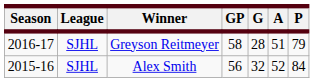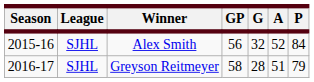 <table class="wikitable" style="text-align:center">
 <tr style="border-top:#550110 5px solid; border-bottom:#550110 5px solid">
 <th>Season</th>
 <th>League</th>
 <th>Winner</th>
 <th>GP</th>
 <th>G</th>
 <th>A</th>
 <th>P</th>
 </tr>
 <tr>
+<td>2015-16</td>
+<td><a href='#'>SJHL</a></td>
+<td><a href='#'>Alex Smith</a></td>
+<td>56</td>
+<td>32</td>
+<td>52</td>
+<td>84</td>
+</tr>
+<tr>
 <td>2016-17</td>
 <td><a href='#'>SJHL</a></td>
 <td><a href='#'>Greyson Reitmeyer</a></td>
 <td>58</td>
 <td>28</td>
 <td>51</td>
 <td>79</td>
 </tr>
-<tr>
-<td>2015-16</td>
-<td><a href='#'>SJHL</a></td>
-<td><a href='#'>Alex Smith</a></td>
-<td>56</td>
-<td>32</td>
-<td>52</td>
-<td>84</td>
-</tr>
 </table>
